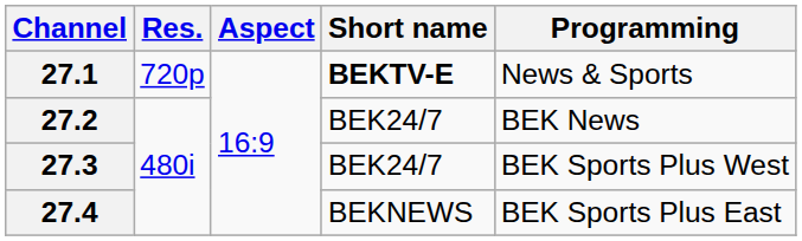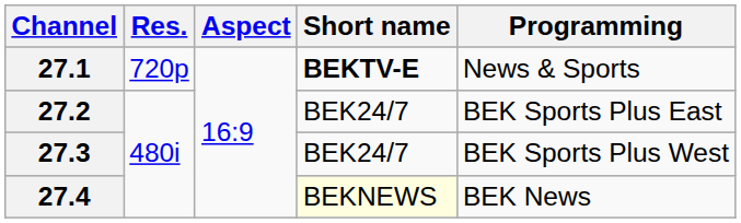 <table class="wikitable">
 <tr>
 <th scope = "col"><a href='#'>Channel</a></th>
 <th scope = "col"><a href='#'>Res.</a></th>
 <th scope = "col"><a href='#'>Aspect</a></th>
 <th scope = "col">Short name</th>
 <th scope = "col">Programming</th>
 </tr>
 <tr>
 <th scope = "row">27.1</th>
 <td><a href='#'>720p</a></td>
 <td rowspan=4><a href='#'>16:9</a></td>
 <td><strong>BEKTV-E</strong></td>
 <td>News & Sports</td>
 </tr>
 <tr>
 <th scope = "row">27.2</th>
 <td rowspan=3><a href='#'>480i</a></td>
 <td>BEK24/7</td>
-<td>BEK News</td>
+<td>BEK Sports Plus East</td>
 </tr>
 <tr>
 <th scope = "row">27.3</th>
 <td>BEK24/7</td>
 <td>BEK Sports Plus West</td>
 </tr>
 <tr>
 <th scope = "row">27.4</th>
-<td>BEKNEWS</td>
-<td>BEK Sports Plus East</td>
+<td style="background: lightyellow;">BEKNEWS</td>
+<td>BEK News</td>
 </tr>
 </table>
